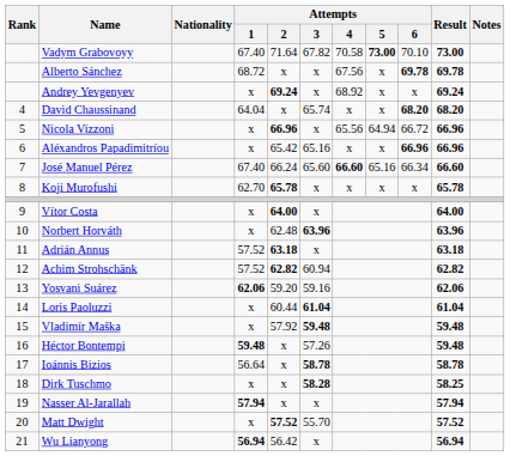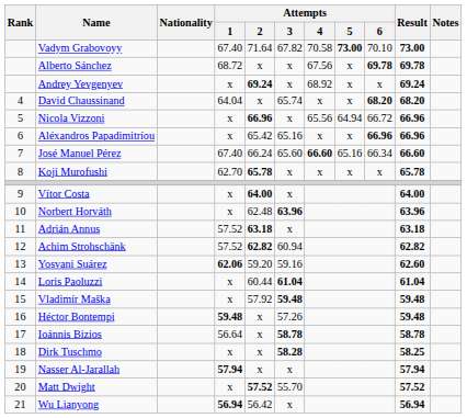 <table class="wikitable sortable" style="text-align:center">
 <tr>
 <th rowspan=2>Rank</th>
 <th rowspan=2>Name</th>
 <th rowspan=2>Nationality</th>
 <th colspan=6>Attempts</th>
 <th rowspan=2>Result</th>
 <th rowspan=2>Notes</th>
 </tr>
 <tr>
 <th>1</th>
 <th>2</th>
 <th>3</th>
 <th>4</th>
 <th>5</th>
 <th>6</th>
 </tr>
 <tr>
 <td></td>
 <td align=left><a href='#'>Vadym Grabovoyy</a></td>
 <td align=left></td>
 <td>67.40</td>
 <td>71.64</td>
 <td>67.82</td>
 <td>70.58</td>
 <td><strong>73.00</strong></td>
 <td>70.10</td>
 <td><strong>73.00</strong></td>
 <td></td>
 </tr>
 <tr>
 <td></td>
 <td align=left><a href='#'>Alberto Sánchez</a></td>
 <td align=left></td>
 <td>68.72</td>
 <td>x</td>
 <td>x</td>
 <td>67.56</td>
 <td>x</td>
 <td><strong>69.78</strong></td>
 <td><strong>69.78</strong></td>
 <td></td>
 </tr>
 <tr>
 <td></td>
 <td align=left><a href='#'>Andrey Yevgenyev</a></td>
 <td align=left></td>
 <td>x</td>
 <td><strong>69.24</strong></td>
 <td>x</td>
 <td>68.92</td>
 <td>x</td>
 <td>x</td>
 <td><strong>69.24</strong></td>
 <td></td>
 </tr>
 <tr>
 <td>4</td>
 <td align=left><a href='#'>David Chaussinand</a></td>
 <td align=left></td>
 <td>64.04</td>
 <td>x</td>
 <td>65.74</td>
 <td>x</td>
 <td>x</td>
 <td><strong>68.20</strong></td>
 <td><strong>68.20</strong></td>
 <td></td>
 </tr>
 <tr>
 <td>5</td>
 <td align=left><a href='#'>Nicola Vizzoni</a></td>
 <td align=left></td>
 <td>x</td>
 <td><strong>66.96</strong></td>
 <td>x</td>
 <td>65.56</td>
 <td>64.94</td>
 <td>66.72</td>
 <td><strong>66.96</strong></td>
 <td></td>
 </tr>
 <tr>
 <td>6</td>
 <td align=left><a href='#'>Aléxandros Papadimitríou</a></td>
 <td align=left></td>
 <td>x</td>
 <td>65.42</td>
 <td>65.16</td>
 <td>x</td>
 <td>x</td>
 <td><strong>66.96</strong></td>
 <td><strong>66.96</strong></td>
 <td></td>
 </tr>
 <tr>
 <td>7</td>
 <td align=left><a href='#'>José Manuel Pérez</a></td>
 <td align=left></td>
 <td>67.40</td>
 <td>66.24</td>
 <td>65.60</td>
 <td><strong>66.60</strong></td>
 <td>65.16</td>
 <td>66.34</td>
 <td><strong>66.60</strong></td>
 <td></td>
 </tr>
 <tr>
 <td>8</td>
 <td align=left><a href='#'>Koji Murofushi</a></td>
 <td align=left></td>
 <td>62.70</td>
 <td><strong>65.78</strong></td>
 <td>x</td>
 <td>x</td>
 <td>x</td>
 <td>x</td>
 <td><strong>65.78</strong></td>
 <td></td>
 </tr>
 <tr>
 <td colspan=11 bgcolor=lightgray></td>
 </tr>
 <tr>
 <td>9</td>
 <td align=left><a href='#'>Vítor Costa</a></td>
 <td align=left></td>
 <td>x</td>
 <td><strong>64.00</strong></td>
 <td>x</td>
 <td colspan=3></td>
 <td><strong>64.00</strong></td>
 <td></td>
 </tr>
 <tr>
 <td>10</td>
 <td align=left><a href='#'>Norbert Horváth</a></td>
 <td align=left></td>
 <td>x</td>
 <td>62.48</td>
 <td><strong>63.96</strong></td>
 <td colspan=3></td>
 <td><strong>63.96</strong></td>
 <td></td>
 </tr>
 <tr>
 <td>11</td>
 <td align=left><a href='#'>Adrián Annus</a></td>
 <td align=left></td>
 <td>57.52</td>
 <td><strong>63.18</strong></td>
 <td>x</td>
 <td colspan=3></td>
 <td><strong>63.18</strong></td>
 <td></td>
 </tr>
 <tr>
 <td>12</td>
 <td align=left><a href='#'>Achim Strohschänk</a></td>
 <td align=left></td>
 <td>57.52</td>
 <td><strong>62.82</strong></td>
 <td>60.94</td>
 <td colspan=3></td>
 <td><strong>62.82</strong></td>
 <td></td>
 </tr>
 <tr>
 <td>13</td>
 <td align=left><a href='#'>Yosvani Suárez</a></td>
 <td align=left></td>
 <td><strong>62.06</strong></td>
 <td>59.20</td>
 <td>59.16</td>
 <td colspan=3></td>
-<td><strong>62.06</strong></td>
+<td><strong>62.60</strong></td>
 <td></td>
 </tr>
 <tr>
 <td>14</td>
 <td align=left><a href='#'>Loris Paoluzzi</a></td>
 <td align=left></td>
 <td>x</td>
 <td>60.44</td>
 <td><strong>61.04</strong></td>
 <td colspan=3></td>
 <td><strong>61.04</strong></td>
 <td></td>
 </tr>
 <tr>
 <td>15</td>
 <td align=left><a href='#'>Vladimír Maška</a></td>
 <td align=left></td>
 <td>x</td>
 <td>57.92</td>
 <td><strong>59.48</strong></td>
 <td colspan=3></td>
 <td><strong>59.48</strong></td>
 <td></td>
 </tr>
 <tr>
 <td>16</td>
 <td align=left><a href='#'>Héctor Bontempi</a></td>
 <td align=left></td>
 <td><strong>59.48</strong></td>
 <td>x</td>
 <td>57.26</td>
 <td colspan=3></td>
 <td><strong>59.48</strong></td>
 <td></td>
 </tr>
 <tr>
 <td>17</td>
 <td align=left><a href='#'>Ioánnis Bizios</a></td>
 <td align=left></td>
 <td>56.64</td>
 <td>x</td>
 <td><strong>58.78</strong></td>
 <td colspan=3></td>
 <td><strong>58.78</strong></td>
 <td></td>
 </tr>
 <tr>
 <td>18</td>
 <td align=left><a href='#'>Dirk Tuschmo</a></td>
 <td align=left></td>
 <td>x</td>
 <td>x</td>
 <td><strong>58.28</strong></td>
 <td colspan=3></td>
 <td><strong>58.25</strong></td>
 <td></td>
 </tr>
 <tr>
 <td>19</td>
 <td align=left><a href='#'>Nasser Al-Jarallah</a></td>
 <td align=left></td>
 <td><strong>57.94</strong></td>
 <td>x</td>
 <td>x</td>
 <td colspan=3></td>
 <td><strong>57.94</strong></td>
 <td></td>
 </tr>
 <tr>
 <td>20</td>
 <td align=left><a href='#'>Matt Dwight</a></td>
 <td align=left></td>
 <td>x</td>
 <td><strong>57.52</strong></td>
 <td>55.70</td>
 <td colspan=3></td>
 <td><strong>57.52</strong></td>
 <td></td>
 </tr>
 <tr>
 <td>21</td>
 <td align=left><a href='#'>Wu Lianyong</a></td>
 <td align=left></td>
 <td><strong>56.94</strong></td>
 <td>56.42</td>
 <td>x</td>
 <td colspan=3></td>
 <td><strong>56.94</strong></td>
 <td></td>
 </tr>
 </table>
